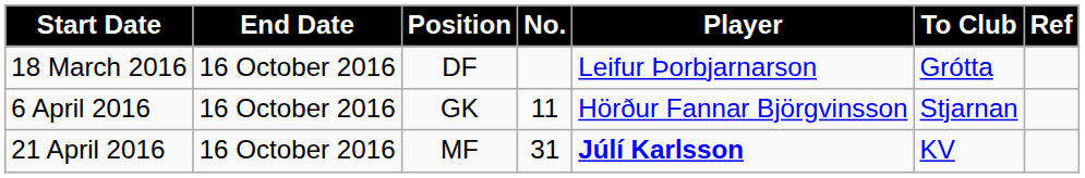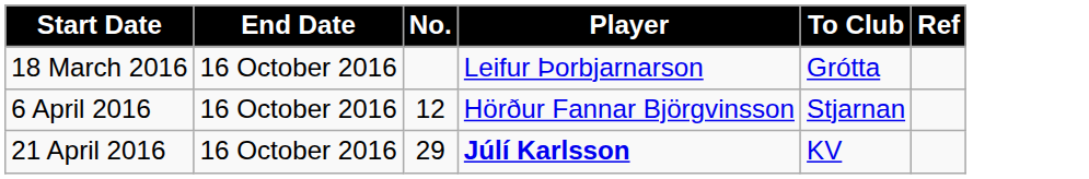 <table class="wikitable sortable">
 <tr>
 <th style="background:#000000; color:white;">Start Date</th>
 <th style="background:#000000; color:white;">End Date</th>
-<th style="background:#000000; color:white;">Position</th>
 <th style="background:#000000; color:white;">No.</th>
 <th style="background:#000000; color:white;">Player</th>
 <th style="background:#000000; color:white;">To Club</th>
 <th style="background:#000000; color:white;">Ref</th>
 </tr>
 <tr>
 <td>18 March 2016</td>
 <td>16 October 2016</td>
-<td style="text-align:center;">DF</td>
 <td style="text-align:center;"></td>
 <td style="text-align:left;"> <a href='#'>Leifur Þorbjarnarson</a></td>
 <td style="text-align:left;"> <a href='#'>Grótta</a></td>
 <td></td>
 </tr>
 <tr>
 <td>6 April 2016</td>
 <td>16 October 2016</td>
-<td style="text-align:center;">GK</td>
-<td style="text-align:center;">11</td>
+<td style="text-align:center;">12</td>
 <td style="text-align:left;"> <a href='#'>Hörður Fannar Björgvinsson</a></td>
 <td style="text-align:left;"> <a href='#'>Stjarnan</a></td>
 <td></td>
 </tr>
 <tr>
 <td>21 April 2016</td>
 <td>16 October 2016</td>
-<td style="text-align:center;">MF</td>
-<td style="text-align:center;">31</td>
+<td style="text-align:center;">29</td>
 <td style="text-align:left;"><strong> <a href='#'>Júlí Karlsson</a></strong></td>
 <td style="text-align:left;"> <a href='#'>KV</a></td>
 <td></td>
 </tr>
 </table>
